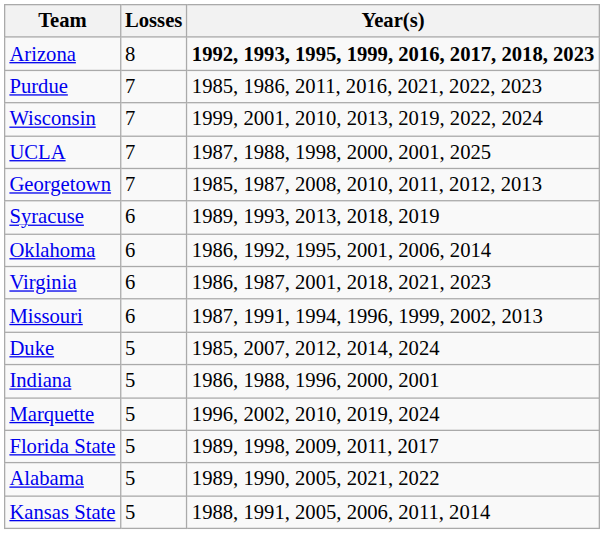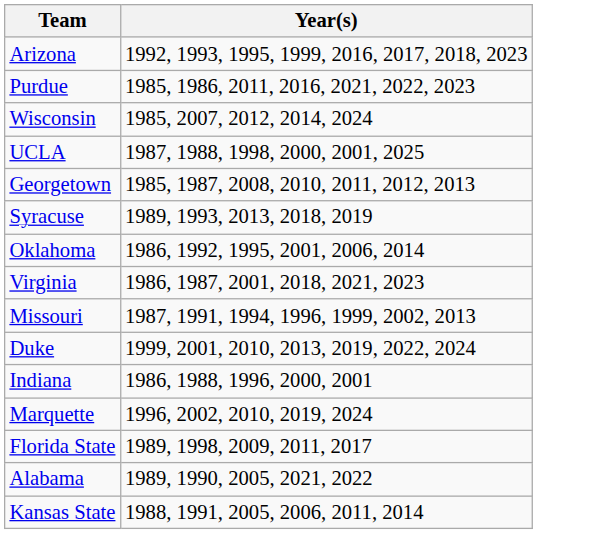 <table class="wikitable">
 <tr>
 <th>Team</th>
-<th>Losses</th>
 <th>Year(s)</th>
 </tr>
 <tr>
 <td><a href='#'>Arizona</a></td>
-<td>8</td>
-<td><strong>1992, 1993, 1995, 1999, 2016, 2017, 2018, 2023</strong></td>
+<td>1992, 1993, 1995, 1999, 2016, 2017, 2018, 2023</td>
 </tr>
 <tr>
 <td><a href='#'>Purdue</a></td>
-<td>7</td>
 <td>1985, 1986, 2011, 2016, 2021, 2022, 2023</td>
 </tr>
 <tr>
 <td><a href='#'>Wisconsin</a></td>
-<td>7</td>
-<td>1999, 2001, 2010, 2013, 2019, 2022, 2024</td>
+<td>1985, 2007, 2012, 2014, 2024</td>
 </tr>
 <tr>
 <td><a href='#'>UCLA</a></td>
-<td>7</td>
 <td>1987, 1988, 1998, 2000, 2001, 2025</td>
 </tr>
 <tr>
 <td><a href='#'>Georgetown</a></td>
-<td>7</td>
 <td>1985, 1987, 2008, 2010, 2011, 2012, 2013</td>
 </tr>
 <tr>
 <td><a href='#'>Syracuse</a></td>
-<td>6</td>
 <td>1989, 1993, 2013, 2018, 2019</td>
 </tr>
 <tr>
 <td><a href='#'>Oklahoma</a></td>
-<td>6</td>
 <td>1986, 1992, 1995, 2001, 2006, 2014</td>
 </tr>
 <tr>
 <td><a href='#'>Virginia</a></td>
-<td>6</td>
 <td>1986, 1987, 2001, 2018, 2021, 2023</td>
 </tr>
 <tr>
 <td><a href='#'>Missouri</a></td>
-<td>6</td>
 <td>1987, 1991, 1994, 1996, 1999, 2002, 2013</td>
 </tr>
 <tr>
 <td><a href='#'>Duke</a></td>
-<td>5</td>
-<td>1985, 2007, 2012, 2014, 2024</td>
+<td>1999, 2001, 2010, 2013, 2019, 2022, 2024</td>
 </tr>
 <tr>
 <td><a href='#'>Indiana</a></td>
-<td>5</td>
 <td>1986, 1988, 1996, 2000, 2001</td>
 </tr>
 <tr>
 <td><a href='#'>Marquette</a></td>
-<td>5</td>
 <td>1996, 2002, 2010, 2019, 2024</td>
 </tr>
 <tr>
 <td><a href='#'>Florida State</a></td>
-<td>5</td>
 <td>1989, 1998, 2009, 2011, 2017</td>
 </tr>
 <tr>
 <td><a href='#'>Alabama</a></td>
-<td>5</td>
 <td>1989, 1990, 2005, 2021, 2022</td>
 </tr>
 <tr>
 <td><a href='#'>Kansas State</a></td>
-<td>5</td>
 <td>1988, 1991, 2005, 2006, 2011, 2014</td>
 </tr>
 </table>
